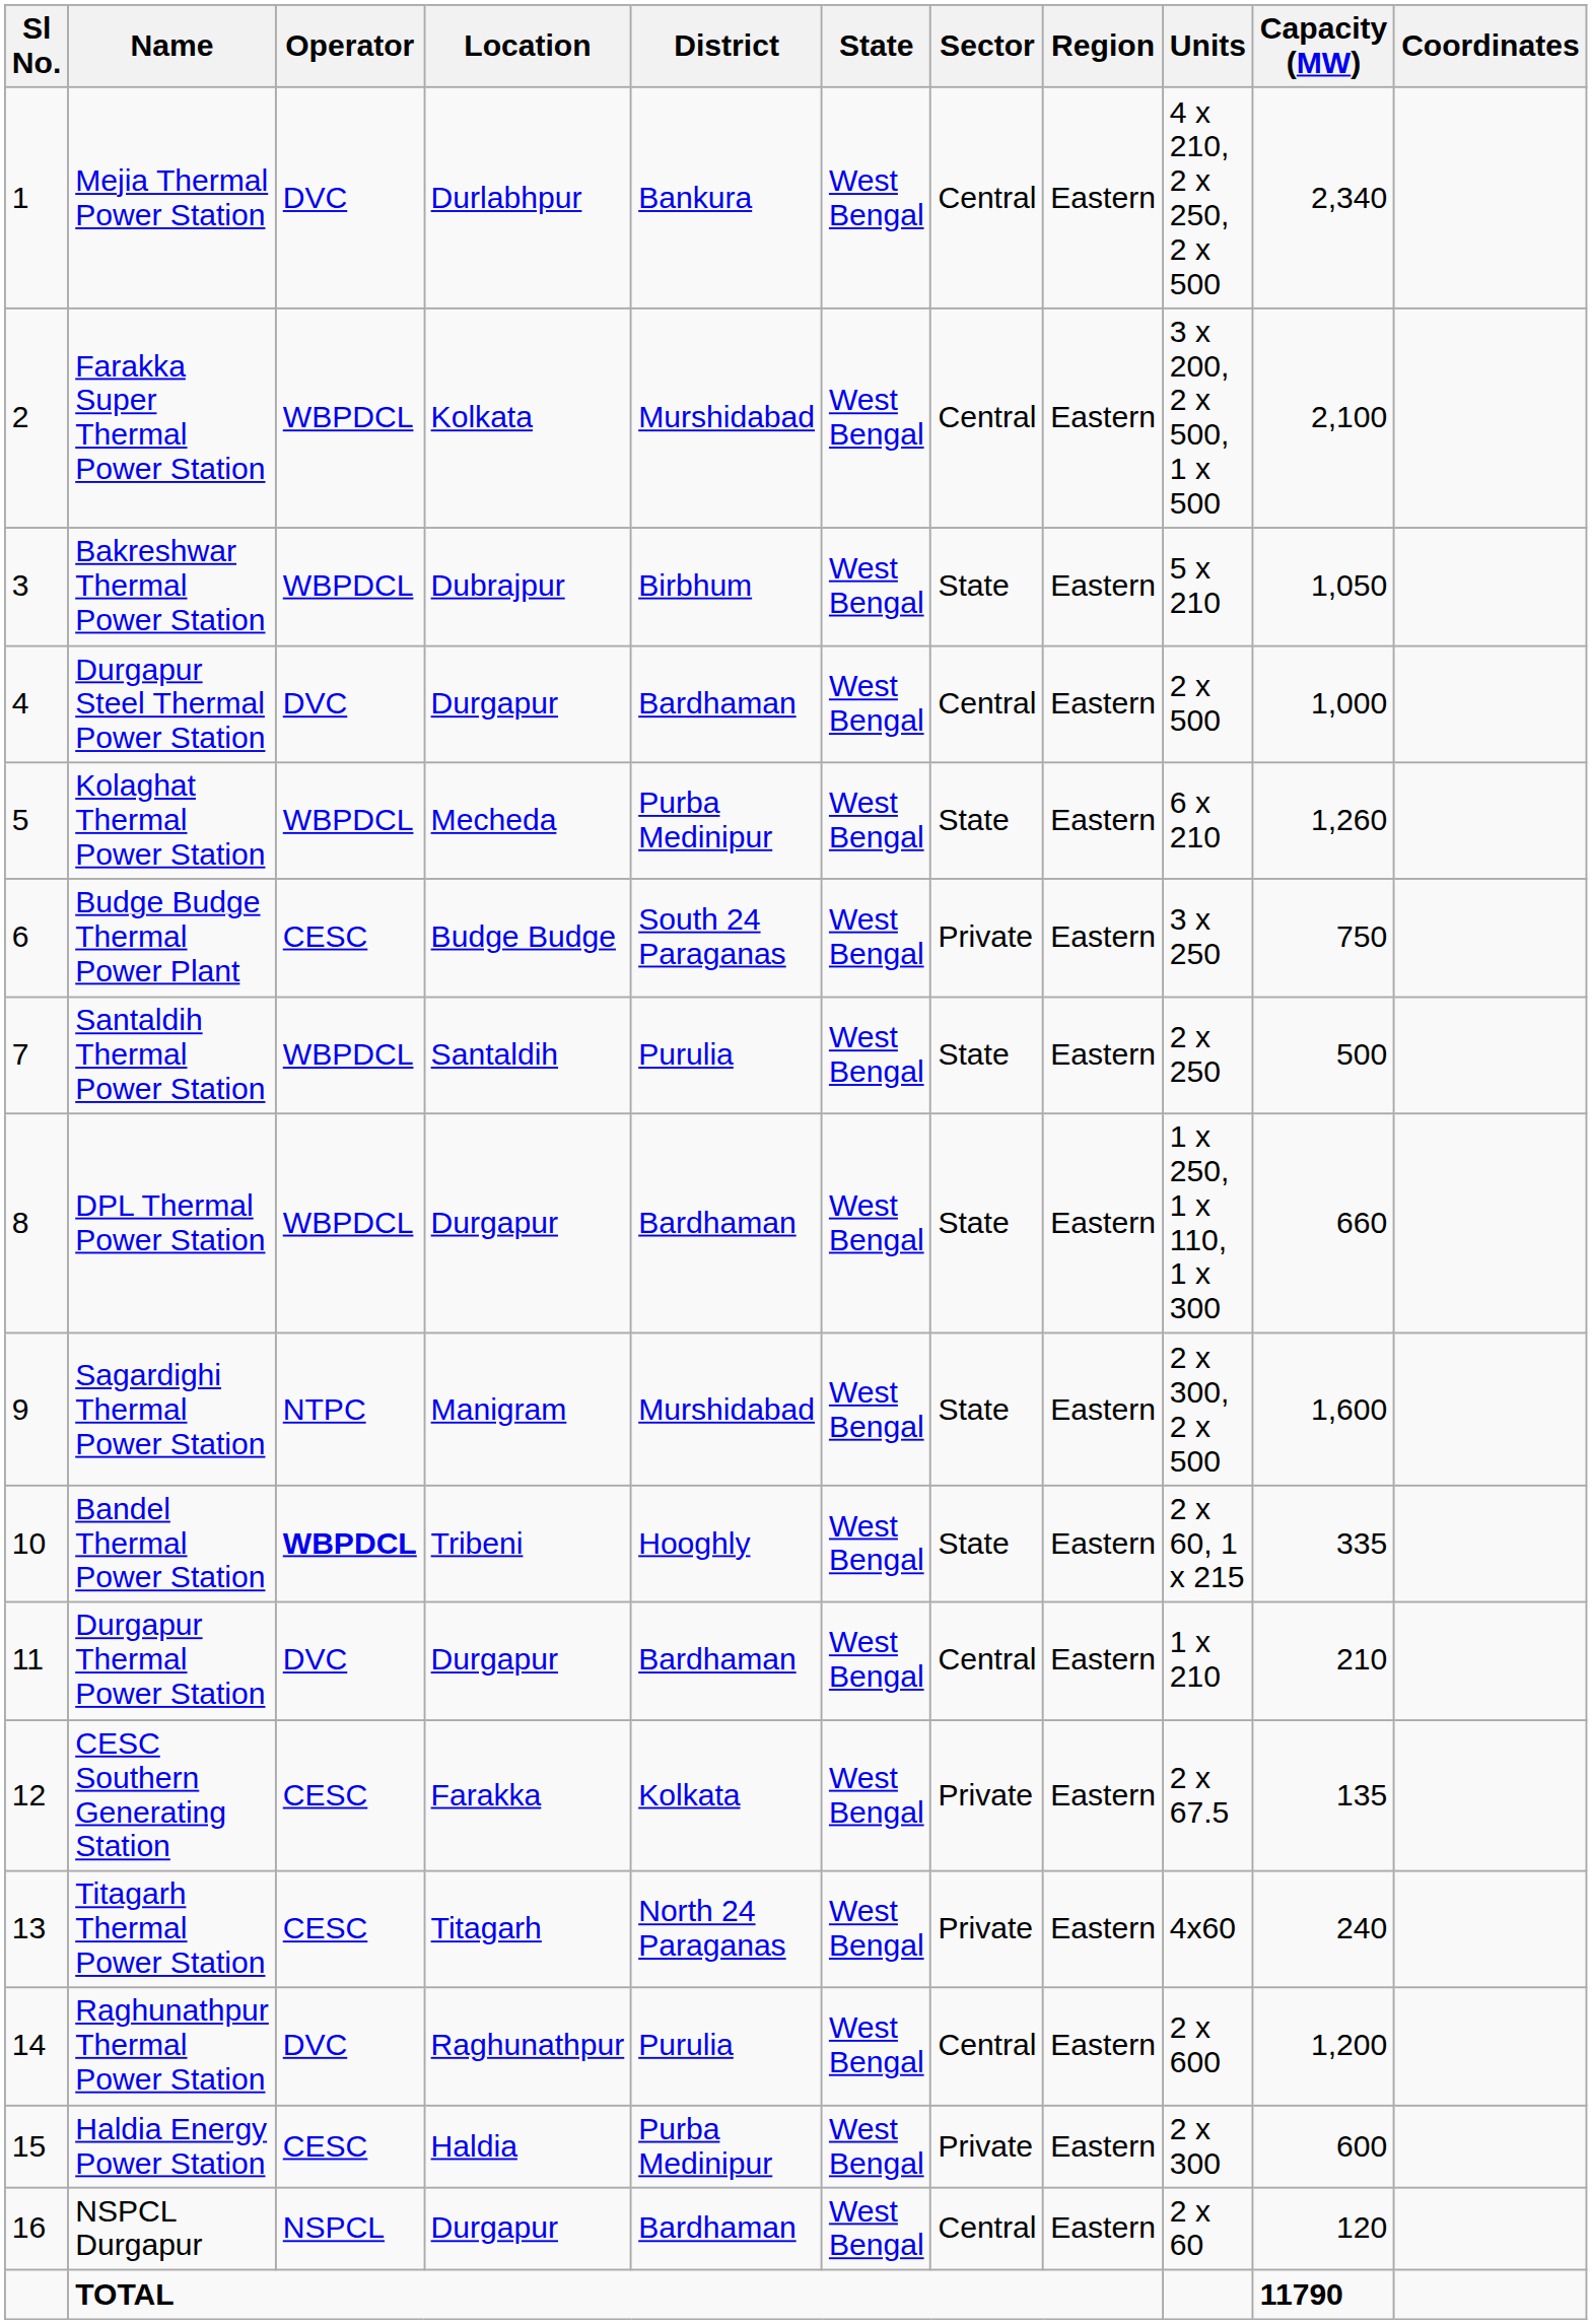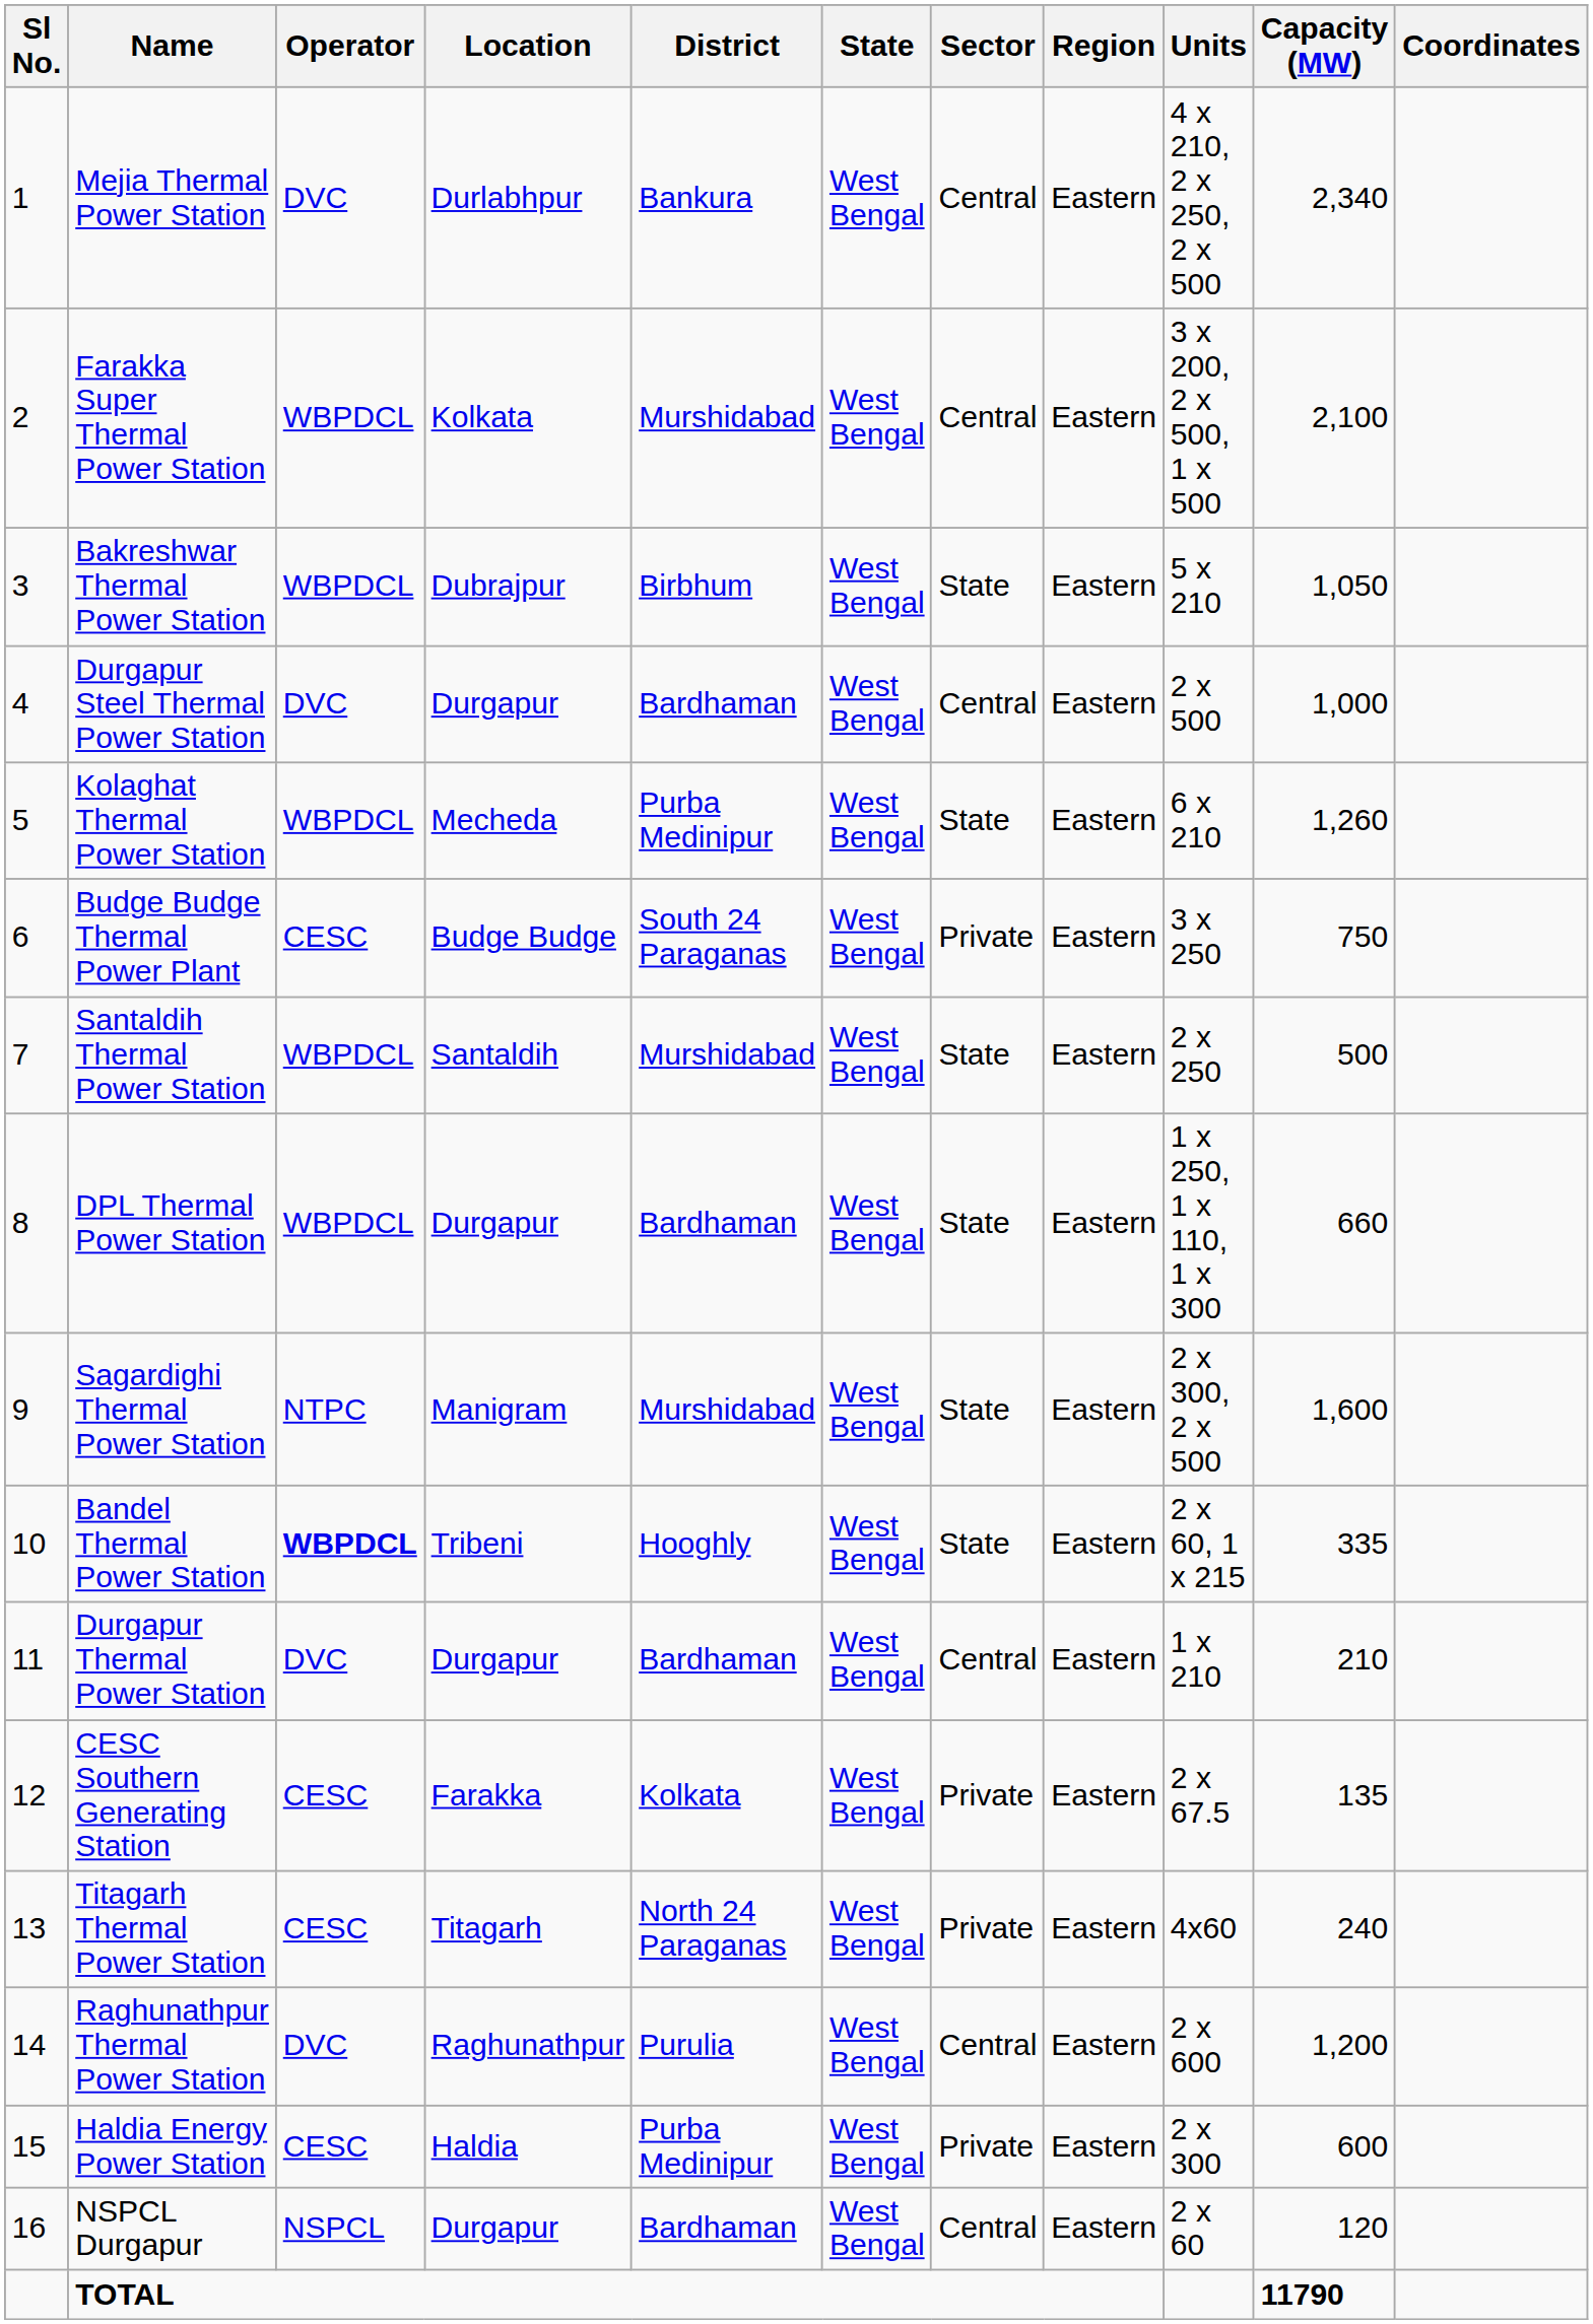 <table class="sortable wikitable">
 <tr>
 <th>Sl No.</th>
 <th>Name</th>
 <th>Operator</th>
 <th>Location</th>
 <th>District</th>
 <th>State</th>
 <th>Sector</th>
 <th>Region</th>
 <th>Units</th>
 <th data-sort-type="number">Capacity<br>(<a href='#'>MW</a>)</th>
 <th>Coordinates</th>
 </tr>
 <tr>
 <td>1</td>
 <td><a href='#'>Mejia Thermal Power Station</a></td>
 <td><a href='#'>DVC</a></td>
 <td><a href='#'>Durlabhpur</a></td>
 <td><a href='#'>Bankura</a></td>
 <td><a href='#'>West Bengal</a></td>
 <td>Central</td>
 <td>Eastern</td>
 <td>4 x 210, 2 x 250, 2 x 500</td>
 <td align="right">2,340</td>
 <td></td>
 </tr>
 <tr>
 <td>2</td>
 <td><a href='#'>Farakka Super Thermal Power Station</a></td>
 <td><a href='#'>WBPDCL</a></td>
 <td><a href='#'>Kolkata</a></td>
 <td><a href='#'>Murshidabad</a></td>
 <td><a href='#'>West Bengal</a></td>
 <td>Central</td>
 <td>Eastern</td>
 <td>3 x 200, 2 x 500, 1 x 500</td>
 <td align="right">2,100</td>
 <td></td>
 </tr>
 <tr>
 <td>3</td>
 <td><a href='#'>Bakreshwar Thermal Power Station</a></td>
 <td><a href='#'>WBPDCL</a></td>
 <td><a href='#'>Dubrajpur</a></td>
 <td><a href='#'>Birbhum</a></td>
 <td><a href='#'>West Bengal</a></td>
 <td>State</td>
 <td>Eastern</td>
 <td>5 x 210</td>
 <td align="right">1,050</td>
 <td></td>
 </tr>
 <tr>
 <td>4</td>
 <td><a href='#'>Durgapur Steel Thermal Power Station</a></td>
 <td><a href='#'>DVC</a></td>
 <td><a href='#'>Durgapur</a></td>
 <td><a href='#'>Bardhaman</a></td>
 <td><a href='#'>West Bengal</a></td>
 <td>Central</td>
 <td>Eastern</td>
 <td>2 x 500</td>
 <td align="right">1,000</td>
 <td></td>
 </tr>
 <tr>
 <td>5</td>
 <td><a href='#'>Kolaghat Thermal Power Station</a></td>
 <td><a href='#'>WBPDCL</a></td>
 <td><a href='#'>Mecheda</a></td>
 <td><a href='#'>Purba Medinipur</a></td>
 <td><a href='#'>West Bengal</a></td>
 <td>State</td>
 <td>Eastern</td>
 <td>6 x 210</td>
 <td align="right">1,260</td>
 <td></td>
 </tr>
 <tr>
 <td>6</td>
 <td><a href='#'>Budge Budge Thermal Power Plant</a></td>
 <td><a href='#'>CESC</a></td>
 <td><a href='#'>Budge Budge</a></td>
 <td><a href='#'>South 24 Paraganas</a></td>
 <td><a href='#'>West Bengal</a></td>
 <td>Private</td>
 <td>Eastern</td>
 <td>3 x 250</td>
 <td align="right">750</td>
 <td></td>
 </tr>
 <tr>
 <td>7</td>
 <td><a href='#'>Santaldih Thermal Power Station</a></td>
 <td><a href='#'>WBPDCL</a></td>
 <td><a href='#'>Santaldih</a></td>
-<td><a href='#'>Purulia</a></td>
+<td><a href='#'>Murshidabad</a></td>
 <td><a href='#'>West Bengal</a></td>
 <td>State</td>
 <td>Eastern</td>
 <td>2 x 250</td>
 <td align="right">500</td>
 <td></td>
 </tr>
 <tr>
 <td>8</td>
 <td><a href='#'>DPL Thermal Power Station</a></td>
 <td><a href='#'>WBPDCL</a></td>
 <td><a href='#'>Durgapur</a></td>
 <td><a href='#'>Bardhaman</a></td>
 <td><a href='#'>West Bengal</a></td>
 <td>State</td>
 <td>Eastern</td>
 <td>1 x 250, 1 x 110, 1 x 300</td>
 <td align="right">660</td>
 <td></td>
 </tr>
 <tr>
 <td>9</td>
 <td><a href='#'>Sagardighi Thermal Power Station</a></td>
 <td><a href='#'>NTPC</a></td>
 <td><a href='#'>Manigram</a></td>
 <td><a href='#'>Murshidabad</a></td>
 <td><a href='#'>West Bengal</a></td>
 <td>State</td>
 <td>Eastern</td>
 <td>2 x 300, 2 x 500</td>
 <td align="right">1,600</td>
 <td></td>
 </tr>
 <tr>
 <td>10</td>
 <td><a href='#'>Bandel Thermal Power Station</a></td>
 <td><strong><a href='#'>WBPDCL</a></strong></td>
 <td><a href='#'>Tribeni</a></td>
 <td><a href='#'>Hooghly</a></td>
 <td><a href='#'>West Bengal</a></td>
 <td>State</td>
 <td>Eastern</td>
 <td>2 x 60, 1 x 215</td>
 <td align="right">335</td>
 <td></td>
 </tr>
 <tr>
 <td>11</td>
 <td><a href='#'>Durgapur Thermal Power Station</a></td>
 <td><a href='#'>DVC</a></td>
 <td><a href='#'>Durgapur</a></td>
 <td><a href='#'>Bardhaman</a></td>
 <td><a href='#'>West Bengal</a></td>
 <td>Central</td>
 <td>Eastern</td>
 <td>1 x 210</td>
 <td align="right">210</td>
 <td></td>
 </tr>
 <tr>
 <td>12</td>
 <td><a href='#'>CESC Southern Generating Station</a></td>
 <td><a href='#'>CESC</a></td>
 <td><a href='#'>Farakka</a></td>
 <td><a href='#'>Kolkata</a></td>
 <td><a href='#'>West Bengal</a></td>
 <td>Private</td>
 <td>Eastern</td>
 <td>2 x 67.5</td>
 <td align="right">135</td>
 <td></td>
 </tr>
 <tr>
 <td>13</td>
 <td><a href='#'>Titagarh Thermal Power Station</a></td>
 <td><a href='#'>CESC</a></td>
 <td><a href='#'>Titagarh</a></td>
 <td><a href='#'>North 24 Paraganas</a></td>
 <td><a href='#'>West Bengal</a></td>
 <td>Private</td>
 <td>Eastern</td>
 <td>4x60</td>
 <td align="right">240</td>
 <td></td>
 </tr>
 <tr>
 <td>14</td>
 <td><a href='#'>Raghunathpur Thermal Power Station</a></td>
 <td><a href='#'>DVC</a></td>
 <td><a href='#'>Raghunathpur</a></td>
 <td><a href='#'>Purulia</a></td>
 <td><a href='#'>West Bengal</a></td>
 <td>Central</td>
 <td>Eastern</td>
 <td>2 x 600</td>
 <td align="right">1,200</td>
 <td></td>
 </tr>
 <tr>
 <td>15</td>
 <td><a href='#'>Haldia Energy Power Station</a></td>
 <td><a href='#'>CESC</a></td>
 <td><a href='#'>Haldia</a></td>
 <td><a href='#'>Purba Medinipur</a></td>
 <td><a href='#'>West Bengal</a></td>
 <td>Private</td>
 <td>Eastern</td>
 <td>2 x 300</td>
 <td align="right">600</td>
 <td></td>
 </tr>
 <tr>
 <td>16</td>
 <td>NSPCL Durgapur</td>
 <td><a href='#'>NSPCL</a></td>
 <td><a href='#'>Durgapur</a></td>
 <td><a href='#'>Bardhaman</a></td>
 <td><a href='#'>West Bengal</a></td>
 <td>Central</td>
 <td>Eastern</td>
 <td>2 x 60</td>
 <td align="right">120</td>
 <td></td>
 </tr>
 <tr>
 <td></td>
 <td colspan="7"><strong>TOTAL</strong></td>
 <td></td>
 <td><strong>11790</strong></td>
 <td></td>
 </tr>
 </table>
